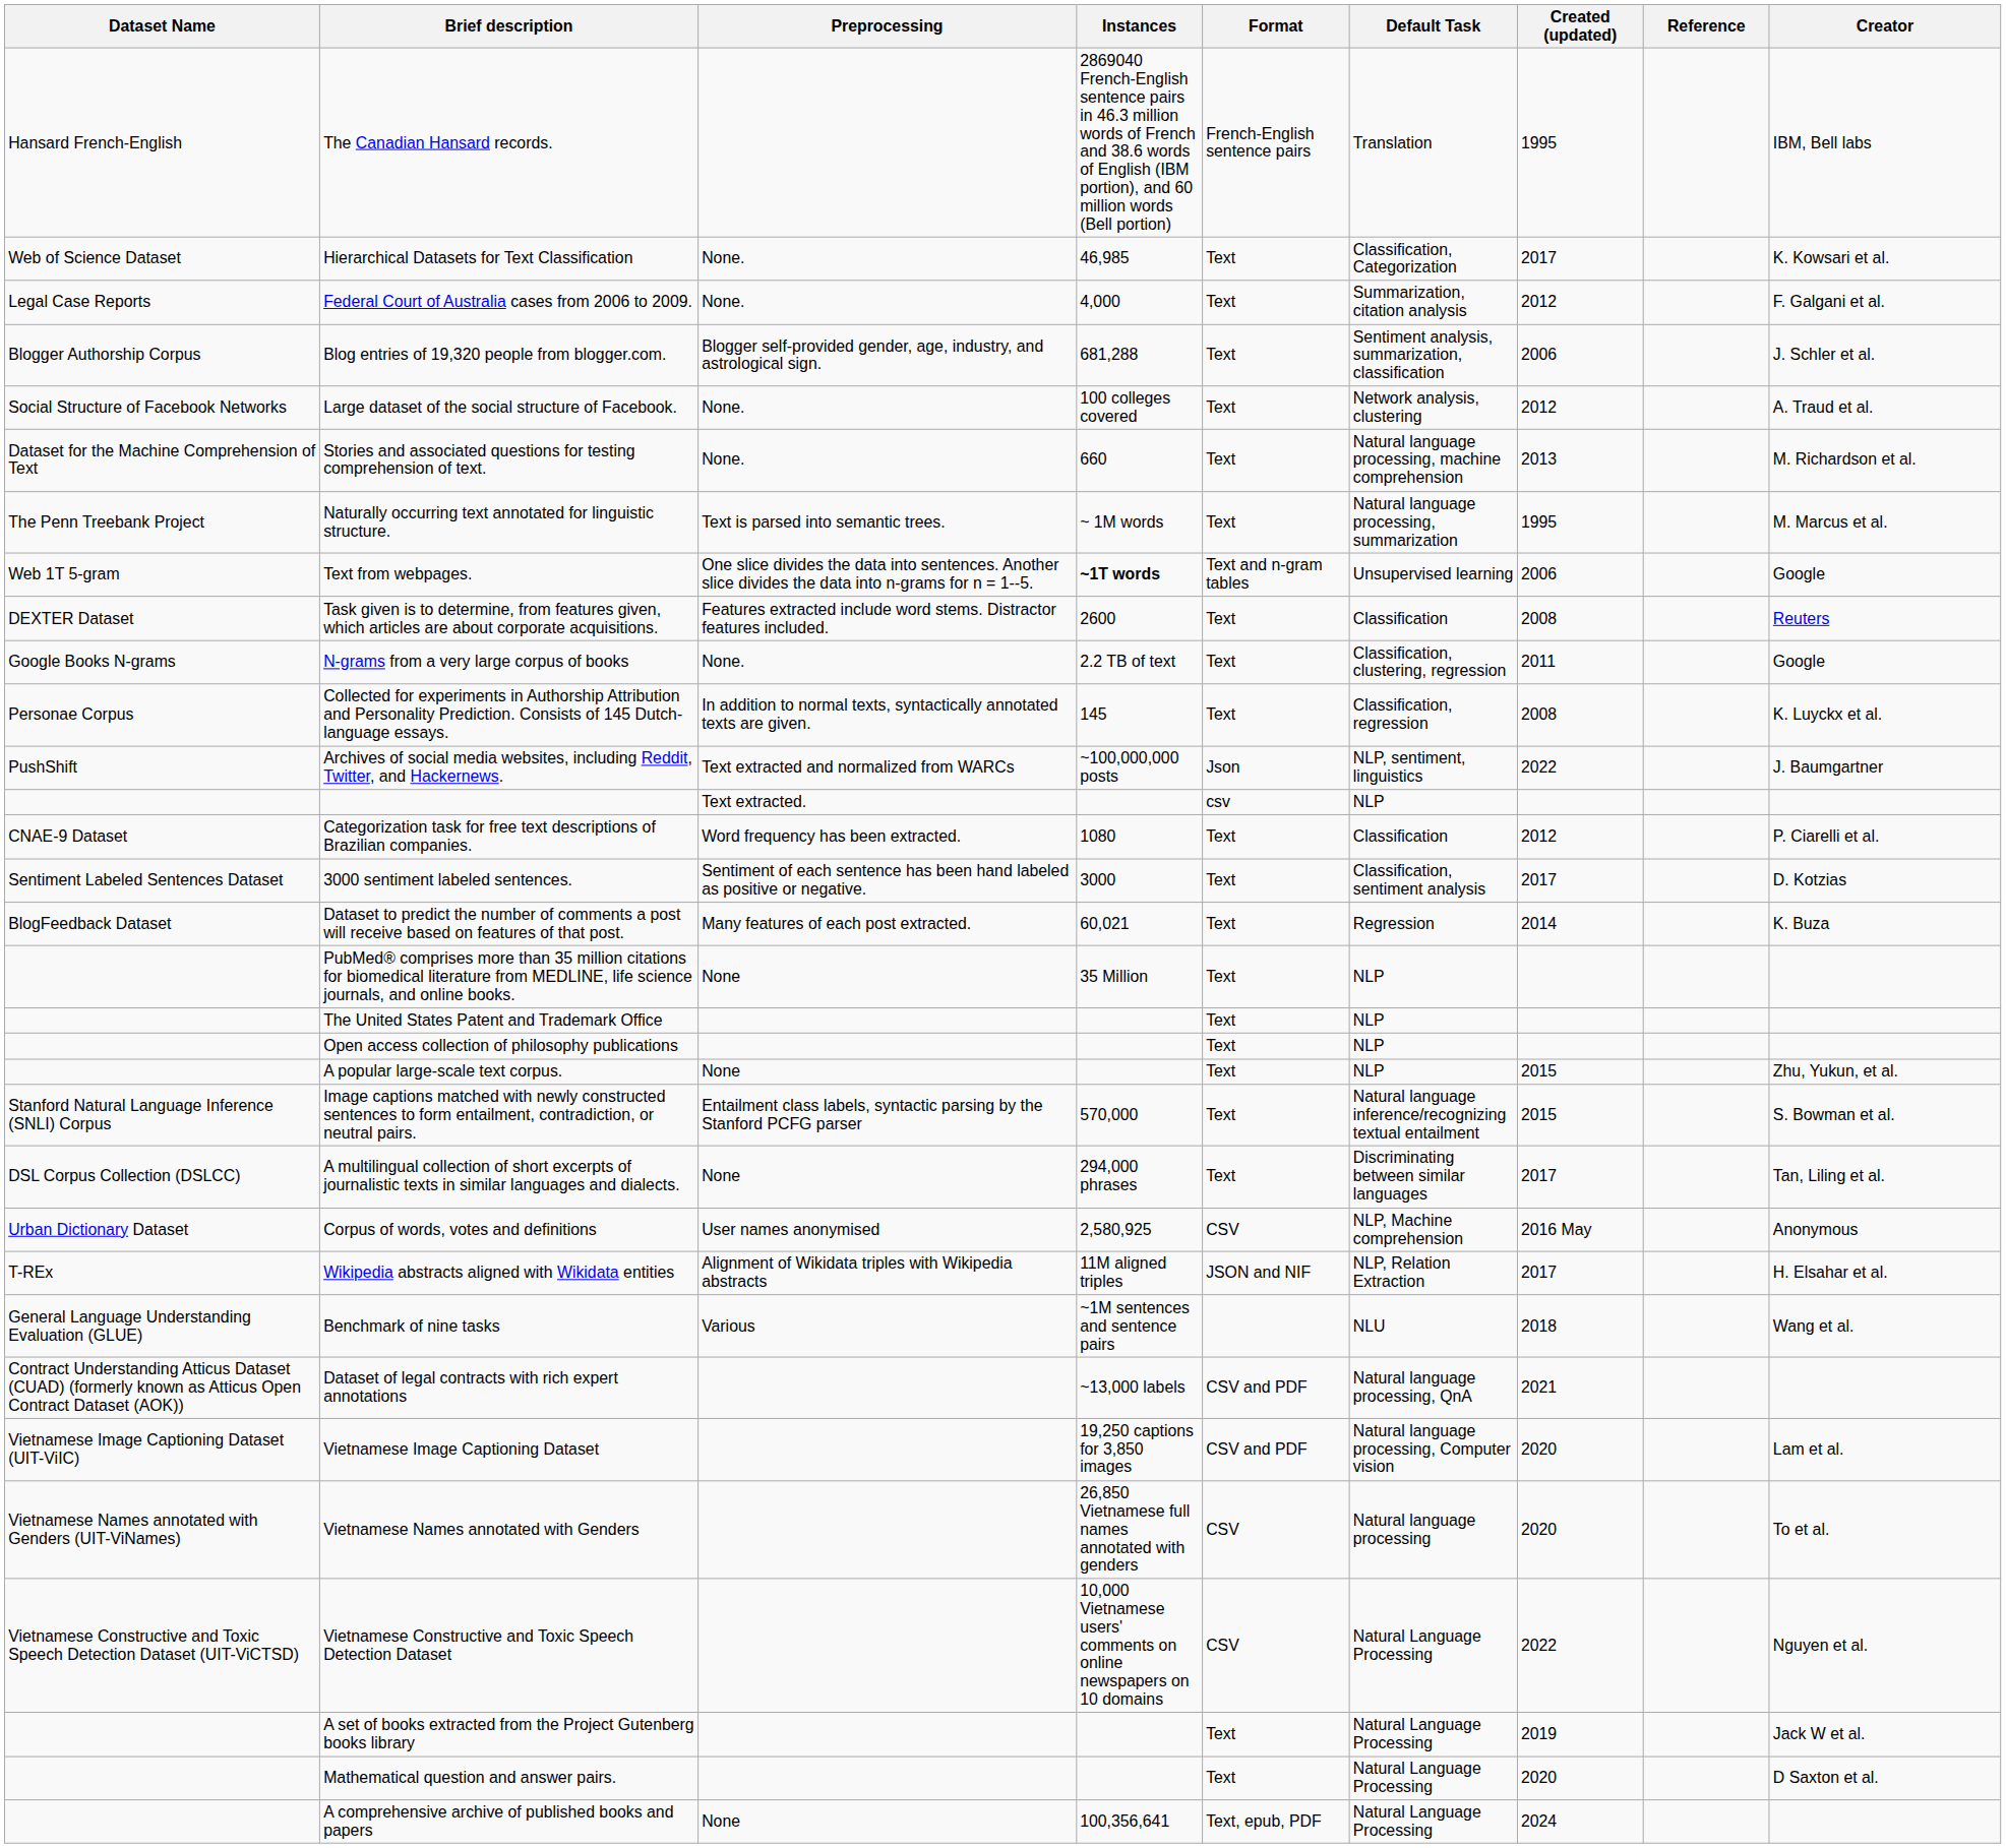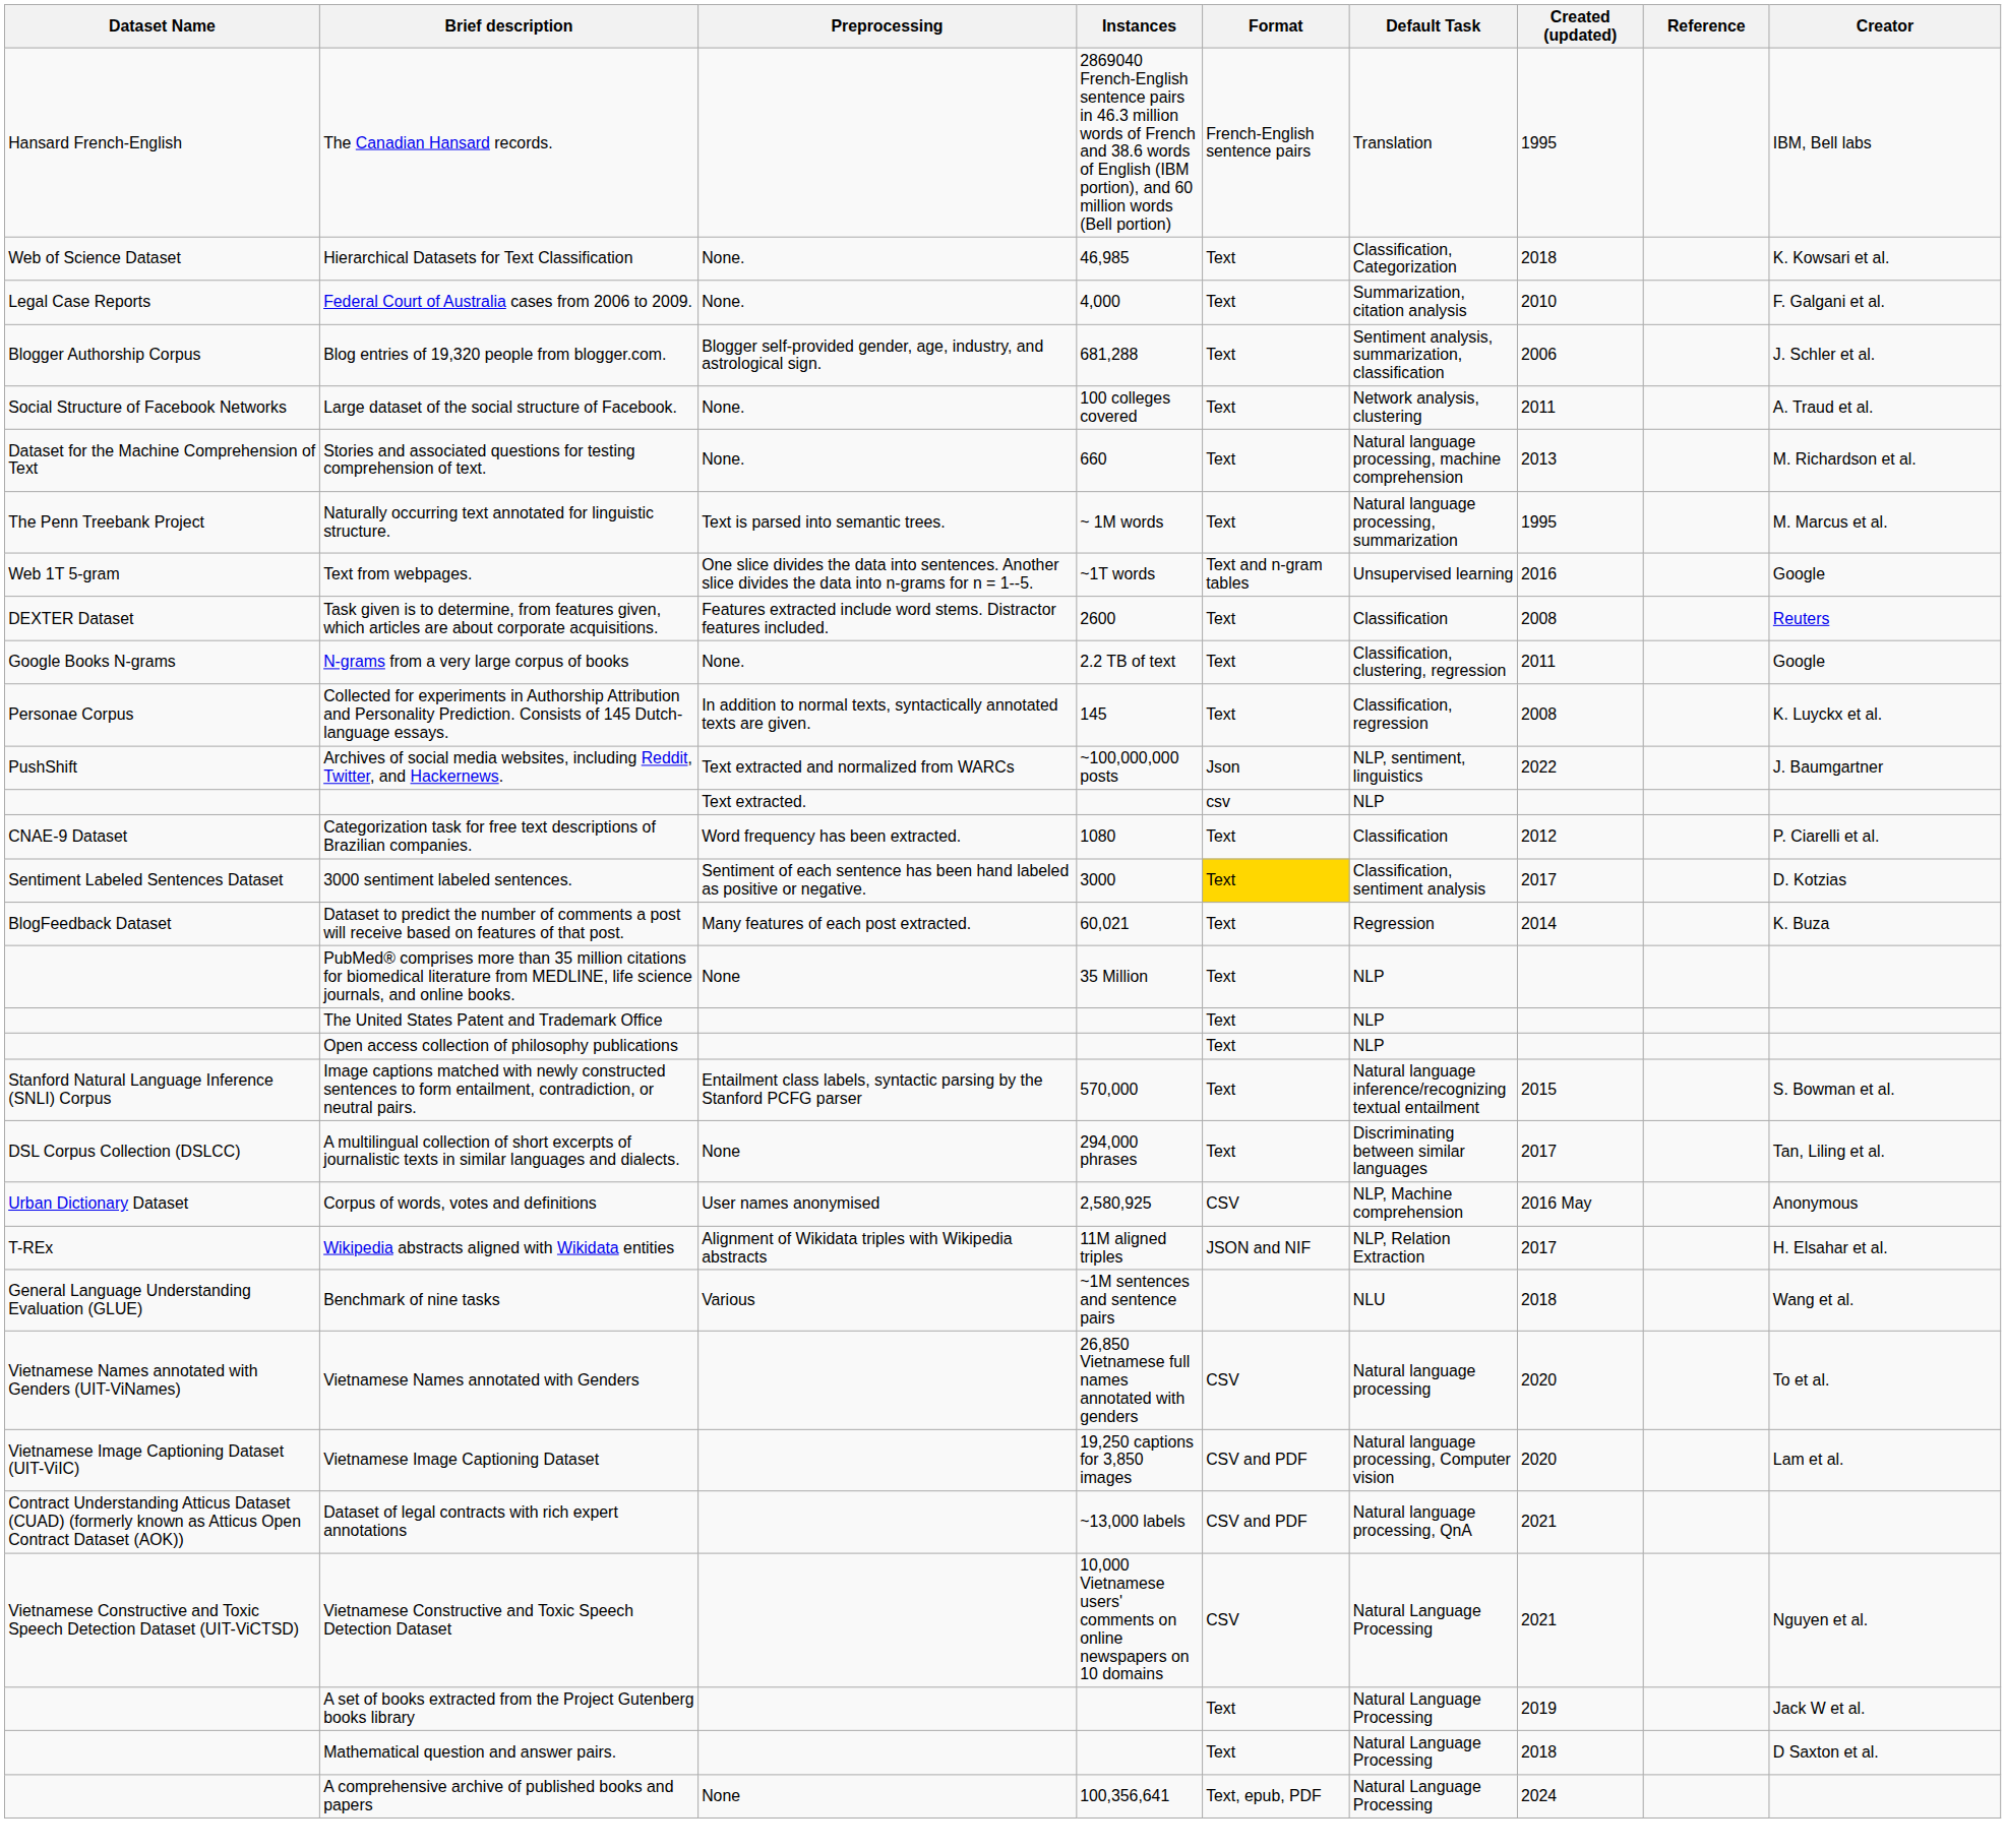 <table style="width: 100%" class="wikitable sortable">
 <tr>
 <th scope="col" style="width: 15%;">Dataset Name</th>
 <th scope="col" style="width: 18%;">Brief description</th>
 <th scope="col" style="width: 18%;">Preprocessing</th>
 <th scope="col" style="width: 6%;">Instances</th>
 <th scope="col" style="width: 7%;">Format</th>
 <th scope="col" style="width: 7%;">Default Task</th>
 <th scope="col" style="width: 6%;">Created (updated)</th>
 <th scope="col" style="width: 6%;">Reference</th>
 <th scope="col" style="width: 11%;">Creator</th>
 </tr>
 <tr>
 <td>Hansard French-English</td>
 <td>The <a href='#'>Canadian Hansard</a> records.</td>
 <td></td>
 <td>2869040 French-English  sentence pairs in 46.3 million words of French and 38.6 words of English (IBM portion), and 60 million words (Bell portion)</td>
 <td>French-English sentence pairs</td>
 <td>Translation</td>
 <td>1995</td>
 <td></td>
 <td>IBM, Bell labs</td>
 </tr>
 <tr>
 <td>Web of Science Dataset</td>
 <td>Hierarchical Datasets for Text Classification</td>
 <td>None.</td>
 <td>46,985</td>
 <td>Text</td>
 <td>Classification,<br>Categorization</td>
-<td>2017</td>
+<td>2018</td>
 <td></td>
 <td>K. Kowsari et al.</td>
 </tr>
 <tr>
 <td>Legal Case Reports</td>
 <td><a href='#'>Federal Court of Australia</a> cases from 2006 to 2009.</td>
 <td>None.</td>
 <td>4,000</td>
 <td>Text</td>
 <td>Summarization,<br>citation analysis</td>
-<td>2012</td>
+<td>2010</td>
 <td></td>
 <td>F. Galgani et al.</td>
 </tr>
 <tr>
 <td>Blogger Authorship Corpus</td>
 <td>Blog entries of 19,320 people from blogger.com.</td>
 <td>Blogger self-provided gender, age, industry, and astrological sign.</td>
 <td>681,288</td>
 <td>Text</td>
 <td>Sentiment analysis, summarization, classification</td>
 <td>2006</td>
 <td></td>
 <td>J. Schler et al.</td>
 </tr>
 <tr>
 <td>Social Structure of Facebook Networks</td>
 <td>Large dataset of the social structure of Facebook.</td>
 <td>None.</td>
 <td>100 colleges covered</td>
 <td>Text</td>
 <td>Network analysis, clustering</td>
-<td>2012</td>
+<td>2011</td>
 <td></td>
 <td>A. Traud et al.</td>
 </tr>
 <tr>
 <td>Dataset for the Machine Comprehension of Text</td>
 <td>Stories and associated questions for testing comprehension of text.</td>
 <td>None.</td>
 <td>660</td>
 <td>Text</td>
 <td>Natural language processing, machine comprehension</td>
 <td>2013</td>
 <td></td>
 <td>M. Richardson et al.</td>
 </tr>
 <tr>
 <td>The Penn Treebank Project</td>
 <td>Naturally occurring text annotated for linguistic structure.</td>
 <td>Text is parsed into semantic trees.</td>
 <td>~ 1M words</td>
 <td>Text</td>
 <td>Natural language processing, summarization</td>
 <td>1995</td>
 <td></td>
 <td>M. Marcus et al.</td>
 </tr>
 <tr>
 <td>Web 1T 5-gram</td>
 <td>Text from webpages.</td>
 <td>One slice divides the data into sentences. Another slice divides the data into n-grams for n = 1--5.</td>
-<td><strong>~1T words</strong></td>
+<td>~1T words</td>
 <td>Text and n-gram tables</td>
 <td>Unsupervised learning</td>
-<td>2006</td>
+<td>2016</td>
 <td></td>
 <td>Google</td>
 </tr>
 <tr>
 <td>DEXTER Dataset</td>
 <td>Task given is to determine, from features given, which articles are about corporate acquisitions.</td>
 <td>Features extracted include word stems. Distractor features included.</td>
 <td>2600</td>
 <td>Text</td>
 <td>Classification</td>
 <td>2008</td>
 <td></td>
 <td><a href='#'>Reuters</a></td>
 </tr>
 <tr>
 <td>Google Books N-grams</td>
 <td><a href='#'>N-grams</a> from a very large corpus of books</td>
 <td>None.</td>
 <td>2.2 TB of text</td>
 <td>Text</td>
 <td>Classification, clustering, regression</td>
 <td>2011</td>
 <td></td>
 <td>Google</td>
 </tr>
 <tr>
 <td>Personae Corpus</td>
 <td>Collected for experiments in Authorship Attribution and Personality Prediction. Consists of 145 Dutch-language essays.</td>
 <td>In addition to normal texts, syntactically annotated texts are given.</td>
 <td>145</td>
 <td>Text</td>
 <td>Classification, regression</td>
 <td>2008</td>
 <td></td>
 <td>K. Luyckx et al.</td>
 </tr>
 <tr>
 <td>PushShift</td>
 <td>Archives of social media websites, including <a href='#'>Reddit</a>, <a href='#'>Twitter</a>, and <a href='#'>Hackernews</a>.</td>
 <td>Text extracted and normalized from WARCs</td>
 <td>~100,000,000 posts</td>
 <td>Json</td>
 <td>NLP, sentiment, linguistics</td>
 <td>2022</td>
 <td></td>
 <td>J. Baumgartner</td>
 </tr>
 <tr>
 <td></td>
 <td></td>
 <td>Text extracted.</td>
 <td></td>
 <td>csv</td>
 <td>NLP</td>
 <td></td>
 <td></td>
 <td></td>
 </tr>
 <tr>
 <td>CNAE-9 Dataset</td>
 <td>Categorization task for free text descriptions of Brazilian companies.</td>
 <td>Word frequency has been extracted.</td>
 <td>1080</td>
 <td>Text</td>
 <td>Classification</td>
 <td>2012</td>
 <td></td>
 <td>P. Ciarelli et al.</td>
 </tr>
 <tr>
 <td>Sentiment Labeled Sentences Dataset</td>
 <td>3000 sentiment labeled sentences.</td>
 <td>Sentiment of each sentence has been hand labeled as positive or negative.</td>
 <td>3000</td>
-<td>Text</td>
+<td style="background: gold;">Text</td>
 <td>Classification, sentiment analysis</td>
 <td>2017</td>
 <td></td>
 <td>D. Kotzias</td>
 </tr>
 <tr>
 <td>BlogFeedback Dataset</td>
 <td>Dataset to predict the number of comments a post will receive based on features of that post.</td>
 <td>Many features of each post extracted.</td>
 <td>60,021</td>
 <td>Text</td>
 <td>Regression</td>
 <td>2014</td>
 <td></td>
 <td>K. Buza</td>
 </tr>
 <tr>
 <td></td>
 <td>PubMed® comprises more than 35 million citations for biomedical literature from MEDLINE, life science journals, and online books.</td>
 <td>None</td>
 <td>35 Million</td>
 <td>Text</td>
 <td>NLP</td>
 <td></td>
 <td></td>
 <td></td>
 </tr>
 <tr>
 <td></td>
 <td>The United States Patent and Trademark Office</td>
 <td></td>
 <td></td>
 <td>Text</td>
 <td>NLP</td>
 <td></td>
 <td></td>
 <td></td>
 </tr>
 <tr>
 <td></td>
 <td>Open access collection of philosophy publications</td>
 <td></td>
 <td></td>
 <td>Text</td>
 <td>NLP</td>
 <td></td>
 <td></td>
 <td></td>
-</tr>
-<tr>
-<td></td>
-<td>A popular large-scale text corpus.</td>
-<td>None</td>
-<td></td>
-<td>Text</td>
-<td>NLP</td>
-<td>2015</td>
-<td></td>
-<td>Zhu, Yukun, et al.</td>
 </tr>
 <tr>
 <td>Stanford Natural Language Inference (SNLI) Corpus</td>
 <td>Image captions matched with newly constructed sentences to form entailment, contradiction, or neutral pairs.</td>
 <td>Entailment class labels, syntactic parsing by the Stanford PCFG parser</td>
 <td>570,000</td>
 <td>Text</td>
 <td>Natural language inference/recognizing textual entailment</td>
 <td>2015</td>
 <td></td>
 <td>S. Bowman et al.</td>
 </tr>
 <tr>
 <td>DSL Corpus Collection (DSLCC)</td>
 <td>A multilingual collection of short excerpts of journalistic texts in similar languages and dialects.</td>
 <td>None</td>
 <td>294,000 phrases</td>
 <td>Text</td>
 <td>Discriminating between similar languages</td>
 <td>2017</td>
 <td></td>
 <td>Tan, Liling et al.</td>
 </tr>
 <tr>
 <td><a href='#'>Urban Dictionary</a> Dataset</td>
 <td>Corpus of words, votes and definitions</td>
 <td>User names anonymised</td>
 <td>2,580,925</td>
 <td>CSV</td>
 <td>NLP, Machine comprehension</td>
 <td>2016 May</td>
 <td></td>
 <td>Anonymous</td>
 </tr>
 <tr>
 <td>T-REx</td>
 <td><a href='#'>Wikipedia</a> abstracts aligned with <a href='#'>Wikidata</a> entities</td>
 <td>Alignment of Wikidata triples with Wikipedia abstracts</td>
 <td>11M aligned triples</td>
 <td>JSON and NIF </td>
 <td>NLP, Relation Extraction</td>
 <td>2017</td>
 <td></td>
 <td>H. Elsahar et al.</td>
 </tr>
 <tr>
 <td>General Language Understanding Evaluation (GLUE)</td>
 <td>Benchmark of nine tasks</td>
 <td>Various</td>
 <td>~1M sentences and sentence pairs</td>
 <td></td>
 <td>NLU</td>
 <td>2018</td>
 <td></td>
 <td>Wang et al.</td>
 </tr>
 <tr>
-<td>Contract Understanding Atticus Dataset (CUAD) (formerly known as Atticus Open Contract Dataset (AOK))</td>
-<td>Dataset of legal contracts with rich expert annotations</td>
+<td>Vietnamese Names annotated with Genders (UIT-ViNames)</td>
+<td>Vietnamese Names annotated with Genders</td>
 <td></td>
-<td>~13,000 labels</td>
-<td>CSV and PDF</td>
-<td>Natural language processing, QnA</td>
-<td>2021</td>
+<td>26,850 Vietnamese full names annotated with genders</td>
+<td>CSV</td>
+<td>Natural language processing</td>
+<td>2020</td>
 <td></td>
-<td></td>
+<td>To et al.</td>
 </tr>
 <tr>
 <td>Vietnamese Image Captioning Dataset (UIT-ViIC)</td>
 <td>Vietnamese Image Captioning Dataset</td>
 <td></td>
 <td>19,250 captions for 3,850 images</td>
 <td>CSV and PDF</td>
 <td>Natural language processing, Computer vision</td>
 <td>2020</td>
 <td></td>
 <td>Lam et al.</td>
 </tr>
 <tr>
-<td>Vietnamese Names annotated with Genders (UIT-ViNames)</td>
-<td>Vietnamese Names annotated with Genders</td>
+<td>Contract Understanding Atticus Dataset (CUAD) (formerly known as Atticus Open Contract Dataset (AOK))</td>
+<td>Dataset of legal contracts with rich expert annotations</td>
 <td></td>
-<td>26,850 Vietnamese full names annotated with genders</td>
-<td>CSV</td>
-<td>Natural language processing</td>
-<td>2020</td>
+<td>~13,000 labels</td>
+<td>CSV and PDF</td>
+<td>Natural language processing, QnA</td>
+<td>2021</td>
 <td></td>
-<td>To et al.</td>
+<td></td>
 </tr>
 <tr>
 <td>Vietnamese Constructive and Toxic Speech Detection Dataset (UIT-ViCTSD)</td>
 <td>Vietnamese Constructive and Toxic Speech Detection Dataset</td>
 <td></td>
 <td>10,000 Vietnamese users' comments on online newspapers on 10 domains</td>
 <td>CSV</td>
 <td>Natural Language Processing</td>
-<td>2022</td>
+<td>2021</td>
 <td></td>
 <td>Nguyen et al.</td>
 </tr>
 <tr>
 <td></td>
 <td>A set of books extracted from the Project Gutenberg books library</td>
 <td></td>
 <td></td>
 <td>Text</td>
 <td>Natural Language Processing</td>
 <td>2019</td>
 <td></td>
 <td>Jack W et al.</td>
 </tr>
 <tr>
 <td></td>
 <td>Mathematical question and answer pairs.</td>
 <td></td>
 <td></td>
 <td>Text</td>
 <td>Natural Language Processing</td>
-<td>2020</td>
+<td>2018</td>
 <td></td>
 <td>D Saxton et al.</td>
 </tr>
 <tr>
 <td></td>
 <td>A comprehensive archive of published books and papers</td>
 <td>None</td>
 <td>100,356,641</td>
 <td>Text, epub, PDF</td>
 <td>Natural Language Processing</td>
 <td>2024</td>
 <td></td>
 </tr>
 </table>
